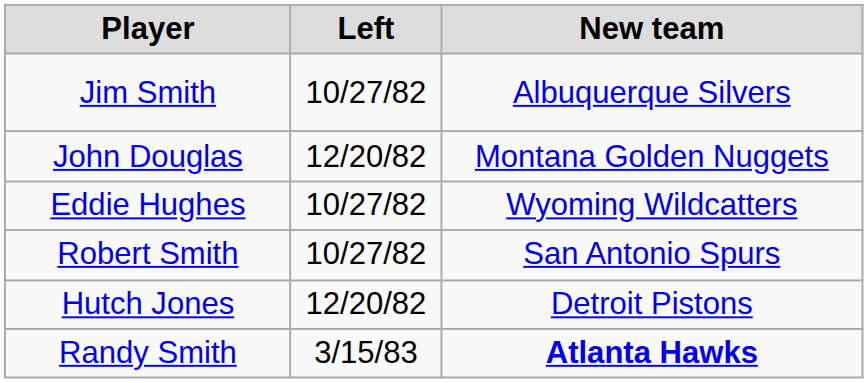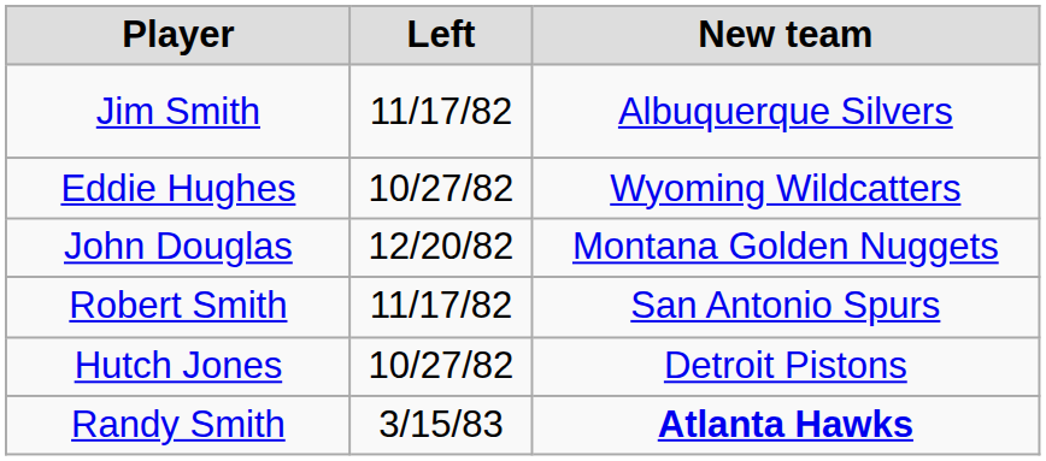 <table class="wikitable" style="text-align: center">
 <tr align="center"  bgcolor="#dddddd">
 <td style="width:140px"><strong>Player</strong></td>
 <td style="width:70px"><strong>Left</strong></td>
 <td style="width:210px"><strong>New team</strong></td>
 </tr>
 <tr style="height:40px">
 <td><a href='#'>Jim Smith</a></td>
+<td>11/17/82</td>
+<td><a href='#'>Albuquerque Silvers</a></td>
+</tr>
+<tr>
+<td><a href='#'>Eddie Hughes</a></td>
 <td>10/27/82</td>
-<td><a href='#'>Albuquerque Silvers</a></td>
+<td><a href='#'>Wyoming Wildcatters</a></td>
 </tr>
 <tr>
 <td><a href='#'>John Douglas</a></td>
 <td>12/20/82</td>
 <td><a href='#'>Montana Golden Nuggets</a></td>
 </tr>
 <tr>
-<td><a href='#'>Eddie Hughes</a></td>
-<td>10/27/82</td>
-<td><a href='#'>Wyoming Wildcatters</a></td>
-</tr>
-<tr>
 <td><a href='#'>Robert Smith</a></td>
-<td>10/27/82</td>
+<td>11/17/82</td>
 <td><a href='#'>San Antonio Spurs</a></td>
 </tr>
 <tr>
 <td><a href='#'>Hutch Jones</a></td>
-<td>12/20/82</td>
+<td>10/27/82</td>
 <td><a href='#'>Detroit Pistons</a></td>
 </tr>
 <tr>
 <td><a href='#'>Randy Smith</a></td>
 <td>3/15/83</td>
 <td><strong><a href='#'>Atlanta Hawks</a></strong></td>
 </tr>
 </table>
